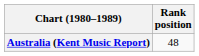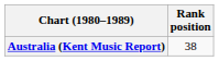 <table class="wikitable plainrowheaders">
 <tr>
 <th scope="col">Chart (1980–1989)</th>
 <th scope="col">Rank<br>position</th>
 </tr>
 <tr>
 <th scope="row"><a href='#'>Australia</a> (<a href='#'>Kent Music Report</a>)</th>
-<td style="text-align:center">48</td>
+<td style="text-align:center">38</td>
 </tr>
 </table>
